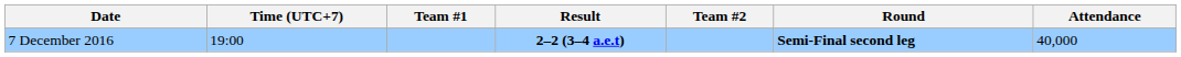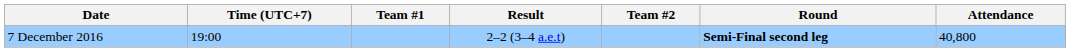 <table class="wikitable" style="text-align:left; width:100%;">
 <tr>
 <th>Date</th>
 <th>Time (UTC+7)</th>
 <th>Team #1</th>
 <th>Result</th>
 <th>Team #2</th>
 <th>Round</th>
 <th>Attendance</th>
 </tr>
 <tr bgcolor=#9acdff>
 <td>7 December 2016</td>
 <td>19:00</td>
 <td></td>
-<td style="text-align:center;"><strong>2–2 (3–4 <a href='#'>a.e.t</a>)</strong></td>
+<td style="text-align:center;">2–2 (3–4 <a href='#'>a.e.t</a>)</td>
 <td></td>
 <td><strong>Semi-Final second leg</strong></td>
-<td>40,000</td>
+<td>40,800</td>
 </tr>
 </table>
